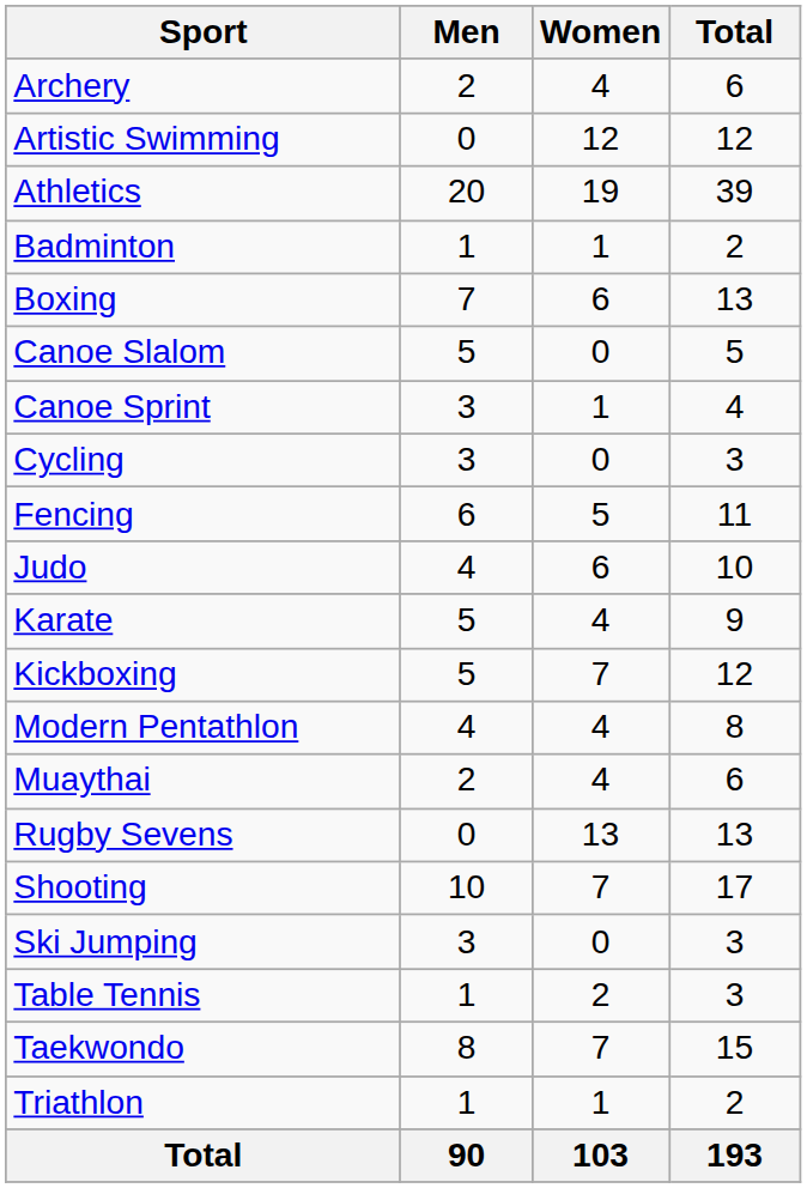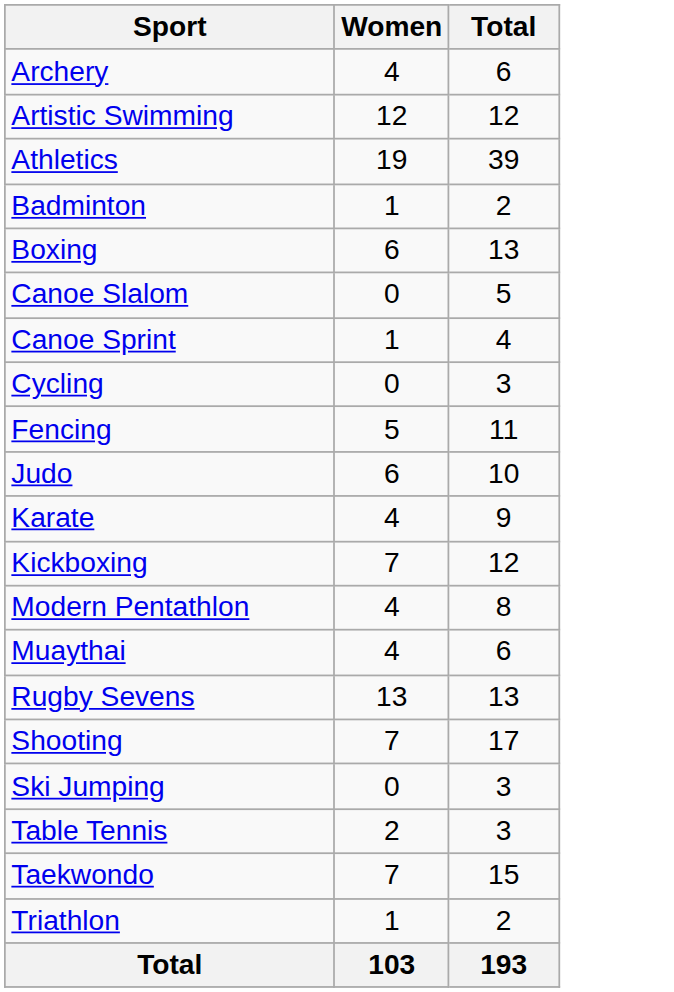 <table class="wikitable sortable" style="text-align:center;">
 <tr>
 <th width=180>Sport</th>
-<th width=55>Men</th>
 <th width=55>Women</th>
 <th width=55>Total</th>
 </tr>
 <tr>
 <td align=left><a href='#'>Archery</a></td>
-<td>2</td>
 <td>4</td>
 <td>6</td>
 </tr>
 <tr>
 <td align=left><a href='#'>Artistic Swimming</a></td>
-<td>0</td>
 <td>12</td>
 <td>12</td>
 </tr>
 <tr>
 <td align=left><a href='#'>Athletics</a></td>
-<td>20</td>
 <td>19</td>
 <td>39</td>
 </tr>
 <tr>
 <td align=left><a href='#'>Badminton</a></td>
 <td>1</td>
-<td>1</td>
 <td>2</td>
 </tr>
 <tr>
 <td align=left><a href='#'>Boxing</a></td>
-<td>7</td>
 <td>6</td>
 <td>13</td>
 </tr>
 <tr>
 <td align=left><a href='#'>Canoe Slalom</a></td>
-<td>5</td>
 <td>0</td>
 <td>5</td>
 </tr>
 <tr>
 <td align=left><a href='#'>Canoe Sprint</a></td>
-<td>3</td>
 <td>1</td>
 <td>4</td>
 </tr>
 <tr>
 <td align=left><a href='#'>Cycling</a></td>
-<td>3</td>
 <td>0</td>
 <td>3</td>
 </tr>
 <tr>
 <td align=left><a href='#'>Fencing</a></td>
-<td>6</td>
 <td>5</td>
 <td>11</td>
 </tr>
 <tr>
 <td align=left><a href='#'>Judo</a></td>
-<td>4</td>
 <td>6</td>
 <td>10</td>
 </tr>
 <tr>
 <td align=left><a href='#'>Karate</a></td>
-<td>5</td>
 <td>4</td>
 <td>9</td>
 </tr>
 <tr>
 <td align=left><a href='#'>Kickboxing</a></td>
-<td>5</td>
 <td>7</td>
 <td>12</td>
 </tr>
 <tr>
 <td align=left><a href='#'>Modern Pentathlon</a></td>
 <td>4</td>
-<td>4</td>
 <td>8</td>
 </tr>
 <tr>
 <td align=left><a href='#'>Muaythai</a></td>
-<td>2</td>
 <td>4</td>
 <td>6</td>
 </tr>
 <tr>
 <td align=left><a href='#'>Rugby Sevens</a></td>
-<td>0</td>
 <td>13</td>
 <td>13</td>
 </tr>
 <tr>
 <td align=left><a href='#'>Shooting</a></td>
-<td>10</td>
 <td>7</td>
 <td>17</td>
 </tr>
 <tr>
 <td align=left><a href='#'>Ski Jumping</a></td>
-<td>3</td>
 <td>0</td>
 <td>3</td>
 </tr>
 <tr>
 <td align=left><a href='#'>Table Tennis</a></td>
-<td>1</td>
 <td>2</td>
 <td>3</td>
 </tr>
 <tr>
 <td align=left><a href='#'>Taekwondo</a></td>
-<td>8</td>
 <td>7</td>
 <td>15</td>
 </tr>
 <tr>
 <td align=left><a href='#'>Triathlon</a></td>
 <td>1</td>
-<td>1</td>
 <td>2</td>
 </tr>
 <tr>
 <th>Total</th>
-<th>90</th>
 <th>103</th>
 <th>193</th>
 </tr>
 </table>
